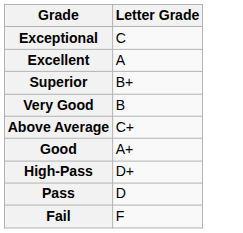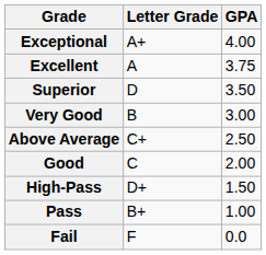 <table class="wikitable">
 <tr>
 <th>Grade</th>
 <th>Letter Grade</th>
+<th>GPA</th>
 </tr>
 <tr>
 <th>Exceptional</th>
-<td>C</td>
+<td>A+</td>
+<td>4.00</td>
 </tr>
 <tr>
 <th>Excellent</th>
 <td>A</td>
+<td>3.75</td>
 </tr>
 <tr>
 <th>Superior</th>
-<td>B+</td>
+<td>D</td>
+<td>3.50</td>
 </tr>
 <tr>
 <th>Very Good</th>
 <td>B</td>
+<td>3.00</td>
 </tr>
 <tr>
 <th>Above Average</th>
 <td>C+</td>
+<td>2.50</td>
 </tr>
 <tr>
 <th>Good</th>
-<td>A+</td>
+<td>C</td>
+<td>2.00</td>
 </tr>
 <tr>
 <th>High-Pass</th>
 <td>D+</td>
+<td>1.50</td>
 </tr>
 <tr>
 <th>Pass</th>
-<td>D</td>
+<td>B+</td>
+<td>1.00</td>
 </tr>
 <tr>
 <th>Fail</th>
 <td>F</td>
+<td>0.0</td>
 </tr>
 </table>
